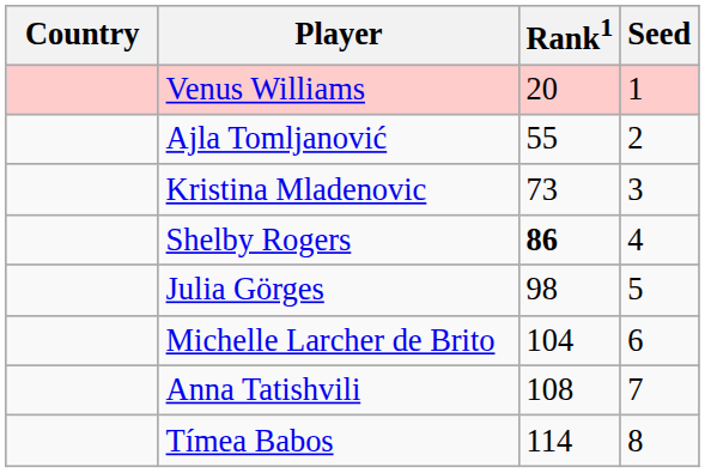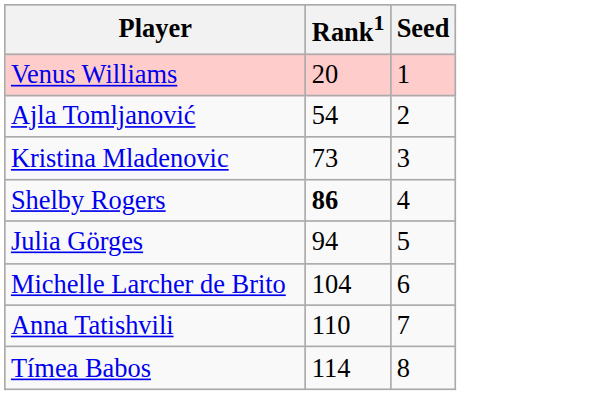 <table class="sortable wikitable">
 <tr>
-<th style="width:70px;">Country</th>
 <th style="width:175px;">Player</th>
 <th>Rank<sup>1</sup></th>
 <th>Seed</th>
 </tr>
 <tr style="background:#fcc;">
-<td></td>
 <td><a href='#'>Venus Williams</a></td>
 <td>20</td>
 <td>1</td>
 </tr>
 <tr>
-<td></td>
 <td><a href='#'>Ajla Tomljanović</a></td>
-<td>55</td>
+<td>54</td>
 <td>2</td>
 </tr>
 <tr>
-<td></td>
 <td><a href='#'>Kristina Mladenovic</a></td>
 <td>73</td>
 <td>3</td>
 </tr>
 <tr>
-<td></td>
 <td><a href='#'>Shelby Rogers</a></td>
 <td><strong>86</strong></td>
 <td>4</td>
 </tr>
 <tr>
-<td></td>
 <td><a href='#'>Julia Görges</a></td>
-<td>98</td>
+<td>94</td>
 <td>5</td>
 </tr>
 <tr>
-<td></td>
 <td><a href='#'>Michelle Larcher de Brito</a></td>
 <td>104</td>
 <td>6</td>
 </tr>
 <tr>
-<td></td>
 <td><a href='#'>Anna Tatishvili</a></td>
-<td>108</td>
+<td>110</td>
 <td>7</td>
 </tr>
 <tr>
-<td></td>
 <td><a href='#'>Tímea Babos</a></td>
 <td>114</td>
 <td>8</td>
 </tr>
 </table>
